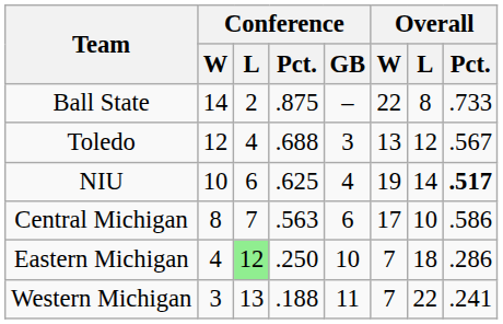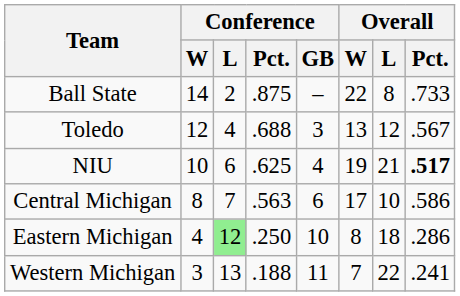 <table class="wikitable" style="text-align:center;">
 <tr>
 <th rowspan=2>Team</th>
 <th colspan=4>Conference</th>
 <th colspan=3>Overall</th>
 </tr>
 <tr>
 <th>W</th>
 <th>L</th>
 <th>Pct.</th>
 <th>GB</th>
 <th>W</th>
 <th>L</th>
 <th>Pct.</th>
 </tr>
 <tr>
 <td>Ball State</td>
 <td>14</td>
 <td>2</td>
 <td>.875</td>
 <td>–</td>
 <td>22</td>
 <td>8</td>
 <td>.733</td>
 </tr>
 <tr>
 <td>Toledo</td>
 <td>12</td>
 <td>4</td>
 <td>.688</td>
 <td>3</td>
 <td>13</td>
 <td>12</td>
 <td>.567</td>
 </tr>
 <tr>
 <td>NIU</td>
 <td>10</td>
 <td>6</td>
 <td>.625</td>
 <td>4</td>
 <td>19</td>
-<td>14</td>
+<td>21</td>
 <td><strong>.517</strong></td>
 </tr>
 <tr>
 <td>Central Michigan</td>
 <td>8</td>
 <td>7</td>
 <td>.563</td>
 <td>6</td>
 <td>17</td>
 <td>10</td>
 <td>.586</td>
 </tr>
 <tr>
 <td>Eastern Michigan</td>
 <td>4</td>
 <td style="background: lightgreen;">12</td>
 <td>.250</td>
 <td>10</td>
-<td>7</td>
+<td>8</td>
 <td>18</td>
 <td>.286</td>
 </tr>
 <tr>
 <td>Western Michigan</td>
 <td>3</td>
 <td>13</td>
 <td>.188</td>
 <td>11</td>
 <td>7</td>
 <td>22</td>
 <td>.241</td>
 </tr>
 </table>
